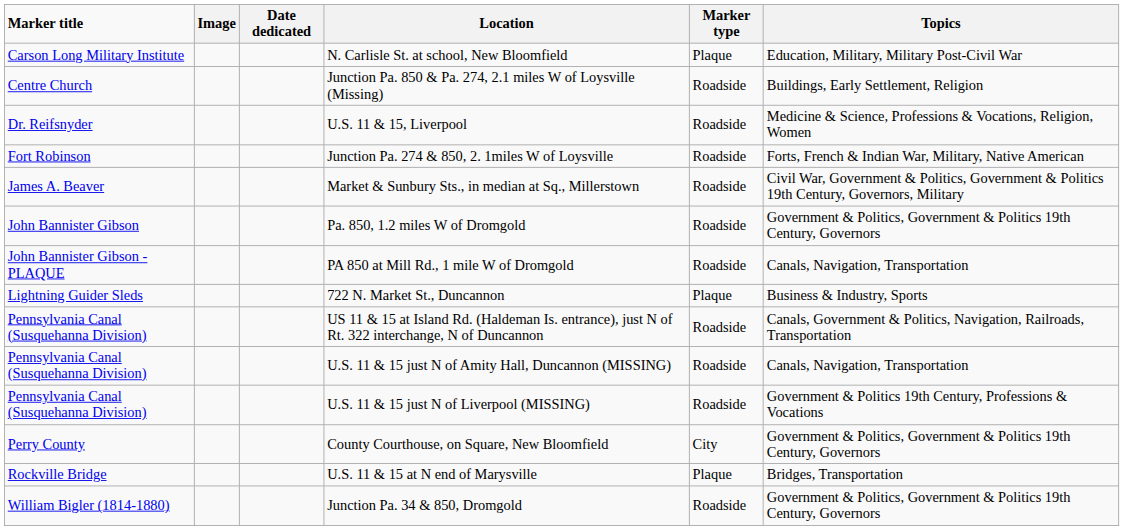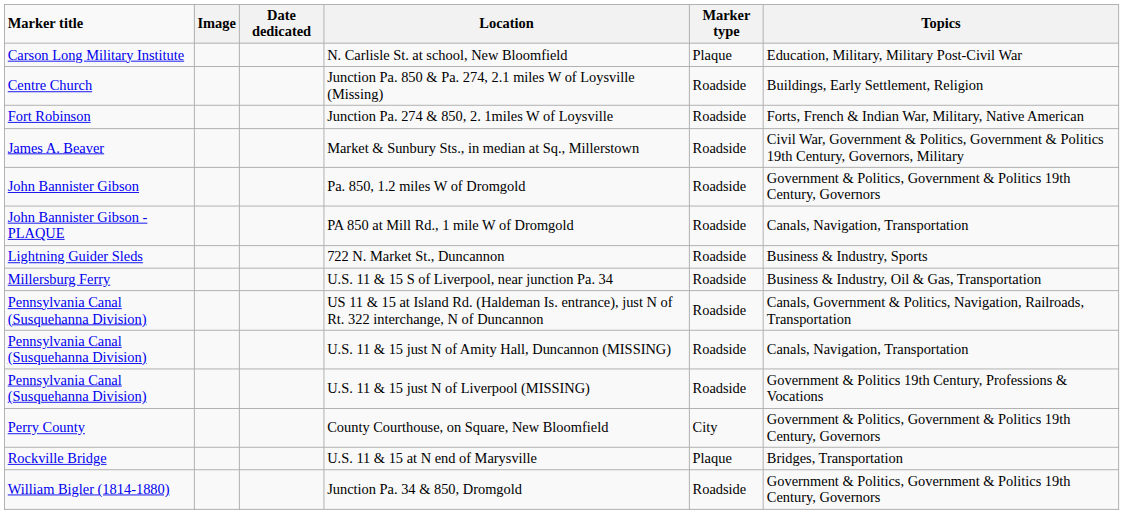 <table class="wikitable sortable" style="width:98%">
 <tr>
 <td><strong>Marker title</strong></td>
 <th class="unsortable"><strong>Image</strong></th>
 <th><strong>Date dedicated</strong></th>
 <th><strong>Location</strong></th>
 <th><strong>Marker type</strong></th>
 <th><strong>Topics</strong></th>
 </tr>
 <tr ->
 <td><a href='#'>Carson Long Military Institute</a></td>
 <td></td>
 <td></td>
 <td>N. Carlisle St. at school, New Bloomfield<br><small></small></td>
 <td>Plaque</td>
 <td>Education, Military, Military Post-Civil War</td>
 </tr>
 <tr ->
 <td><a href='#'>Centre Church</a></td>
 <td></td>
 <td></td>
 <td>Junction Pa. 850 & Pa. 274, 2.1 miles W of Loysville (Missing)<br><small></small></td>
 <td>Roadside</td>
 <td>Buildings, Early Settlement, Religion</td>
-</tr>
-<tr ->
-<td><a href='#'>Dr. Reifsnyder</a></td>
-<td></td>
-<td></td>
-<td>U.S. 11 & 15, Liverpool<br><small></small></td>
-<td>Roadside</td>
-<td>Medicine & Science, Professions & Vocations, Religion, Women</td>
 </tr>
 <tr ->
 <td><a href='#'>Fort Robinson</a></td>
 <td></td>
 <td></td>
 <td>Junction Pa. 274 & 850, 2. 1miles W of Loysville<br><small></small></td>
 <td>Roadside</td>
 <td>Forts, French & Indian War, Military, Native American</td>
 </tr>
 <tr ->
 <td><a href='#'>James A. Beaver</a></td>
 <td></td>
 <td></td>
 <td>Market & Sunbury Sts., in median at Sq., Millerstown<br><small></small></td>
 <td>Roadside</td>
 <td>Civil War, Government & Politics, Government & Politics 19th Century, Governors, Military</td>
 </tr>
 <tr ->
 <td><a href='#'>John Bannister Gibson</a></td>
 <td></td>
 <td></td>
 <td>Pa. 850, 1.2 miles W of Dromgold<br><small></small></td>
 <td>Roadside</td>
 <td>Government & Politics, Government & Politics 19th Century, Governors</td>
 </tr>
 <tr ->
 <td><a href='#'>John Bannister Gibson - PLAQUE</a></td>
 <td></td>
 <td></td>
 <td>PA 850 at Mill Rd., 1 mile W of Dromgold<br><small></small></td>
 <td>Roadside</td>
 <td>Canals, Navigation, Transportation</td>
 </tr>
 <tr ->
 <td><a href='#'>Lightning Guider Sleds</a></td>
 <td></td>
 <td></td>
 <td>722 N. Market St., Duncannon<br><small></small></td>
-<td>Plaque</td>
+<td>Roadside</td>
 <td>Business & Industry, Sports</td>
+</tr>
+<tr ->
+<td><a href='#'>Millersburg Ferry</a></td>
+<td></td>
+<td></td>
+<td>U.S. 11 & 15 S of Liverpool, near junction Pa. 34<br><small></small></td>
+<td>Roadside</td>
+<td>Business & Industry, Oil & Gas, Transportation</td>
 </tr>
 <tr ->
 <td><a href='#'>Pennsylvania Canal (Susquehanna Division)</a></td>
 <td></td>
 <td></td>
 <td>US 11 & 15 at Island Rd. (Haldeman Is. entrance), just N of Rt. 322 interchange, N of Duncannon<br><small></small></td>
 <td>Roadside</td>
 <td>Canals, Government & Politics, Navigation, Railroads, Transportation</td>
 </tr>
 <tr ->
 <td><a href='#'>Pennsylvania Canal (Susquehanna Division)</a></td>
 <td></td>
 <td></td>
 <td>U.S. 11 & 15 just N of Amity Hall, Duncannon (MISSING)<br><small></small></td>
 <td>Roadside</td>
 <td>Canals, Navigation, Transportation</td>
 </tr>
 <tr ->
 <td><a href='#'>Pennsylvania Canal (Susquehanna Division)</a></td>
 <td></td>
 <td></td>
 <td>U.S. 11 & 15 just N of Liverpool (MISSING)<br><small></small></td>
 <td>Roadside</td>
 <td>Government & Politics 19th Century, Professions & Vocations</td>
 </tr>
 <tr ->
 <td><a href='#'>Perry County</a></td>
 <td></td>
 <td></td>
 <td>County Courthouse, on Square, New Bloomfield<br><small></small></td>
 <td>City</td>
 <td>Government & Politics, Government & Politics 19th Century, Governors</td>
 </tr>
 <tr ->
 <td><a href='#'>Rockville Bridge</a></td>
 <td></td>
 <td></td>
 <td>U.S. 11 & 15 at N end of Marysville<br><small></small></td>
 <td>Plaque</td>
 <td>Bridges, Transportation</td>
 </tr>
 <tr ->
 <td><a href='#'>William Bigler (1814-1880)</a></td>
 <td></td>
 <td></td>
 <td>Junction Pa. 34 & 850, Dromgold<br><small></small></td>
 <td>Roadside</td>
 <td>Government & Politics, Government & Politics 19th Century, Governors</td>
 </tr>
 </table>
